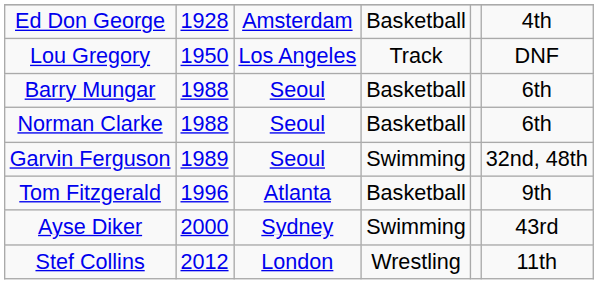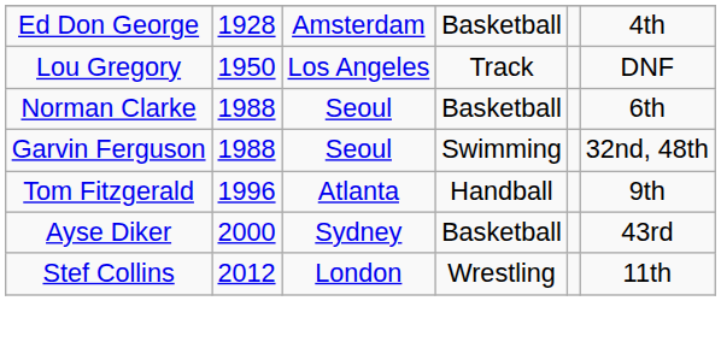 <table class="wikitable" style="text-align:center">
 <tr>
 </tr>
 <tr>
 <td><a href='#'>Ed Don George</a></td>
 <td><a href='#'>1928</a></td>
 <td><a href='#'>Amsterdam</a></td>
 <td>Basketball</td>
 <td></td>
 <td style="text-align:center;">4th</td>
 </tr>
 <tr>
 <td><a href='#'>Lou Gregory</a></td>
 <td><a href='#'>1950</a></td>
 <td><a href='#'>Los Angeles</a></td>
 <td>Track</td>
 <td></td>
 <td style="text-align:center;">DNF</td>
 </tr>
 <tr>
-<td><a href='#'>Barry Mungar</a></td>
-<td><a href='#'>1988</a></td>
-<td><a href='#'>Seoul</a></td>
-<td>Basketball</td>
-<td></td>
-<td style="text-align:center;">6th</td>
-</tr>
-<tr>
 <td><a href='#'>Norman Clarke</a></td>
 <td><a href='#'>1988</a></td>
 <td><a href='#'>Seoul</a></td>
 <td>Basketball</td>
 <td></td>
 <td style="text-align:center;">6th</td>
 </tr>
 <tr>
 <td><a href='#'>Garvin Ferguson</a></td>
-<td><a href='#'>1989</a></td>
+<td><a href='#'>1988</a></td>
 <td><a href='#'>Seoul</a></td>
 <td>Swimming</td>
 <td></td>
 <td style="text-align:center;">32nd, 48th</td>
 </tr>
 <tr>
 <td><a href='#'>Tom Fitzgerald</a></td>
 <td><a href='#'>1996</a></td>
 <td><a href='#'>Atlanta</a></td>
-<td>Basketball</td>
+<td>Handball</td>
 <td></td>
 <td style="text-align:center;">9th</td>
 </tr>
 <tr>
 <td><a href='#'>Ayse Diker</a></td>
 <td><a href='#'>2000</a></td>
 <td><a href='#'>Sydney</a></td>
-<td>Swimming</td>
+<td>Basketball</td>
 <td></td>
 <td style="text-align:center;">43rd</td>
 </tr>
 <tr>
 <td><a href='#'>Stef Collins</a></td>
 <td><a href='#'>2012</a></td>
 <td><a href='#'>London</a></td>
 <td>Wrestling</td>
 <td></td>
 <td style="text-align:center;">11th</td>
 </tr>
 </table>
